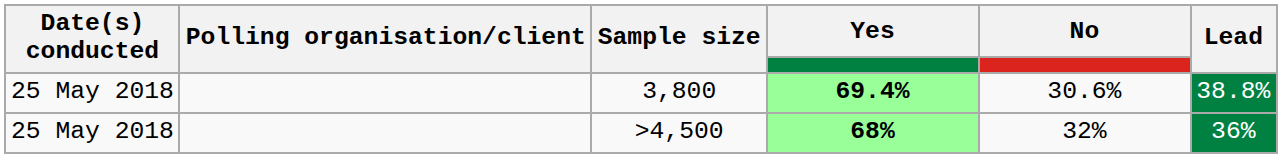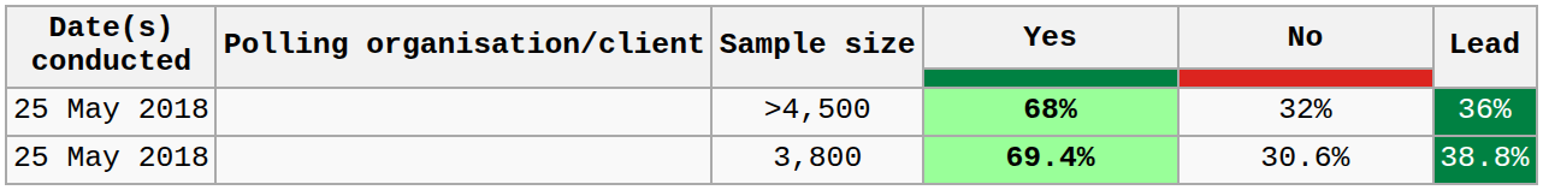 <table class="wikitable sortable" style="text-align: center; line-height: 14px; font-size: 95%;">
 <tr>
 <th rowspan="2">Date(s)<br>conducted</th>
 <th rowspan="2">Polling organisation/client</th>
 <th rowspan="2">Sample size</th>
 <th>Yes</th>
 <th>No</th>
 <th rowspan="2">Lead</th>
 </tr>
 <tr>
 <th class="unsortable" style="background: rgb(0, 129, 66); width: 100px; color: white;"></th>
 <th class="unsortable" style="background: rgb(220, 36, 31); width: 100px; color: white;"></th>
 </tr>
 <tr>
 <td data-sort-value="2018-05-25">25 May 2018</td>
 <td></td>
+<td>>4,500</td>
+<td style="background: rgb(153, 255, 153);"><strong>68%</strong></td>
+<td>32%</td>
+<td style="background: rgb(0, 129, 66); color: white;">36%</td>
+</tr>
+<tr>
+<td data-sort-value="2018-05-25">25 May 2018</td>
+<td></td>
 <td>3,800</td>
 <td style="background: rgb(153, 255, 153);"><strong>69.4%</strong></td>
 <td>30.6%</td>
 <td style="background: rgb(0, 129, 66); color: white;">38.8%</td>
 </tr>
-<tr>
-<td data-sort-value="2018-05-25">25 May 2018</td>
-<td></td>
-<td>>4,500</td>
-<td style="background: rgb(153, 255, 153);"><strong>68%</strong></td>
-<td>32%</td>
-<td style="background: rgb(0, 129, 66); color: white;">36%</td>
-</tr>
 </table>
